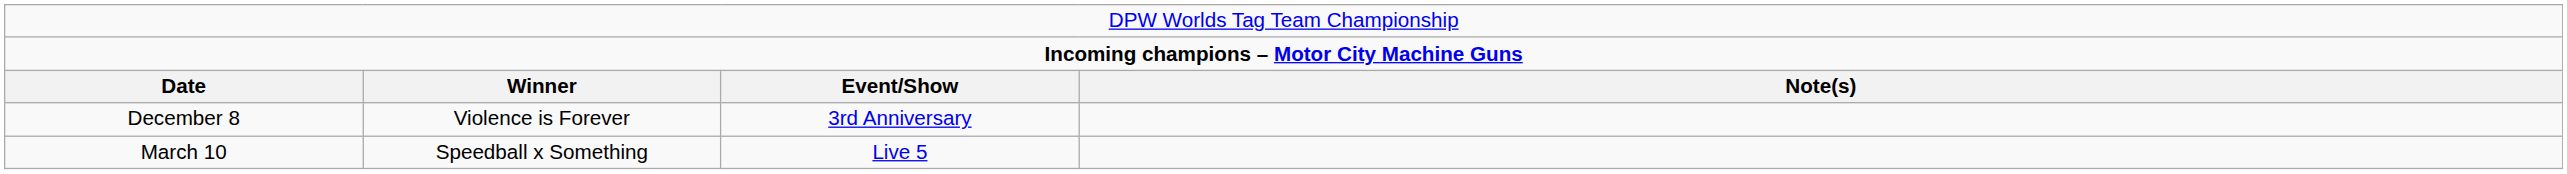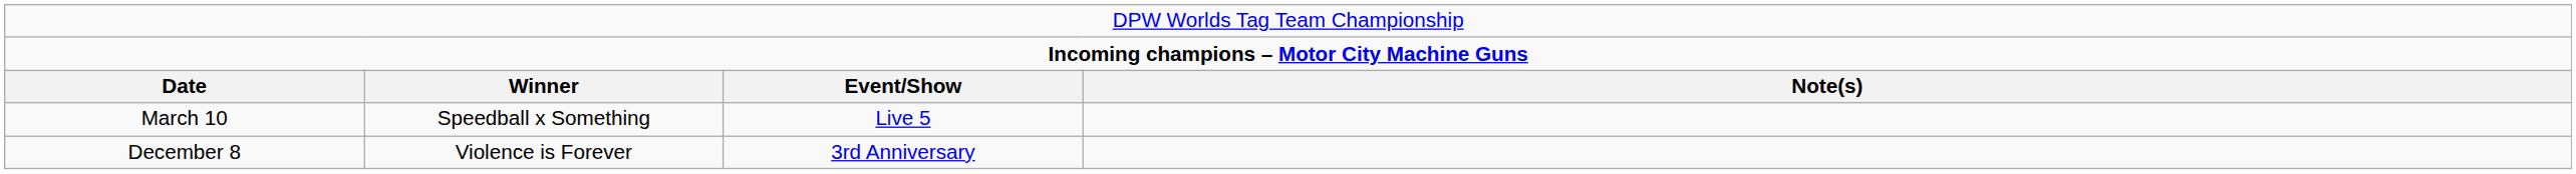 <table class="wikitable" style="text-align:center; width:100%;">
 <tr>
 <td colspan="4" style="text-align: center;"><a href='#'>DPW Worlds Tag Team Championship</a></td>
 </tr>
 <tr>
 <td colspan="4" style="text-align: center;"><strong>Incoming champions – <a href='#'>Motor City Machine Guns</a> </strong></td>
 </tr>
 <tr>
 <th width=14%>Date</th>
 <th width=14%>Winner</th>
 <th width=14%>Event/Show</th>
 <th width=58%>Note(s)</th>
 </tr>
 <tr>
+<td>March 10</td>
+<td>Speedball x Something<br></td>
+<td><a href='#'>Live 5</a></td>
+<td></td>
+</tr>
+<tr>
 <td>December 8<br></td>
 <td>Violence is Forever<br></td>
 <td><a href='#'>3rd Anniversary</a></td>
 <td></td>
 </tr>
-<tr>
-<td>March 10</td>
-<td>Speedball x Something<br></td>
-<td><a href='#'>Live 5</a></td>
-<td></td>
-</tr>
 </table>
